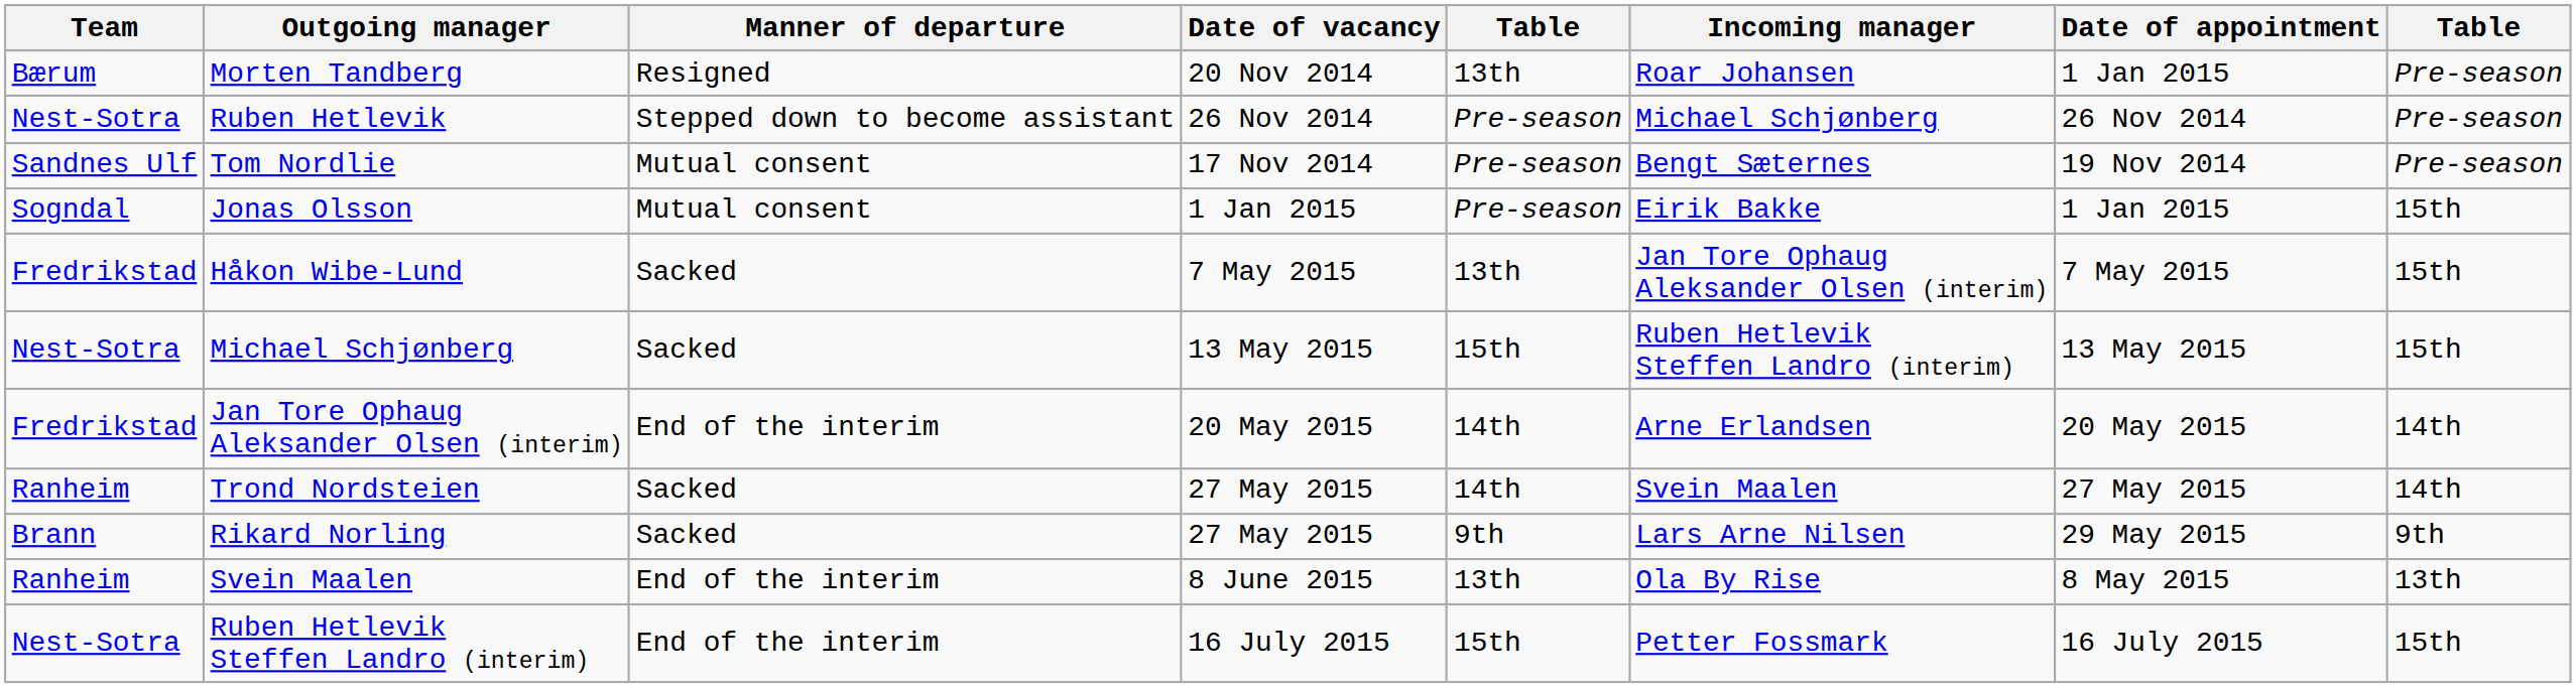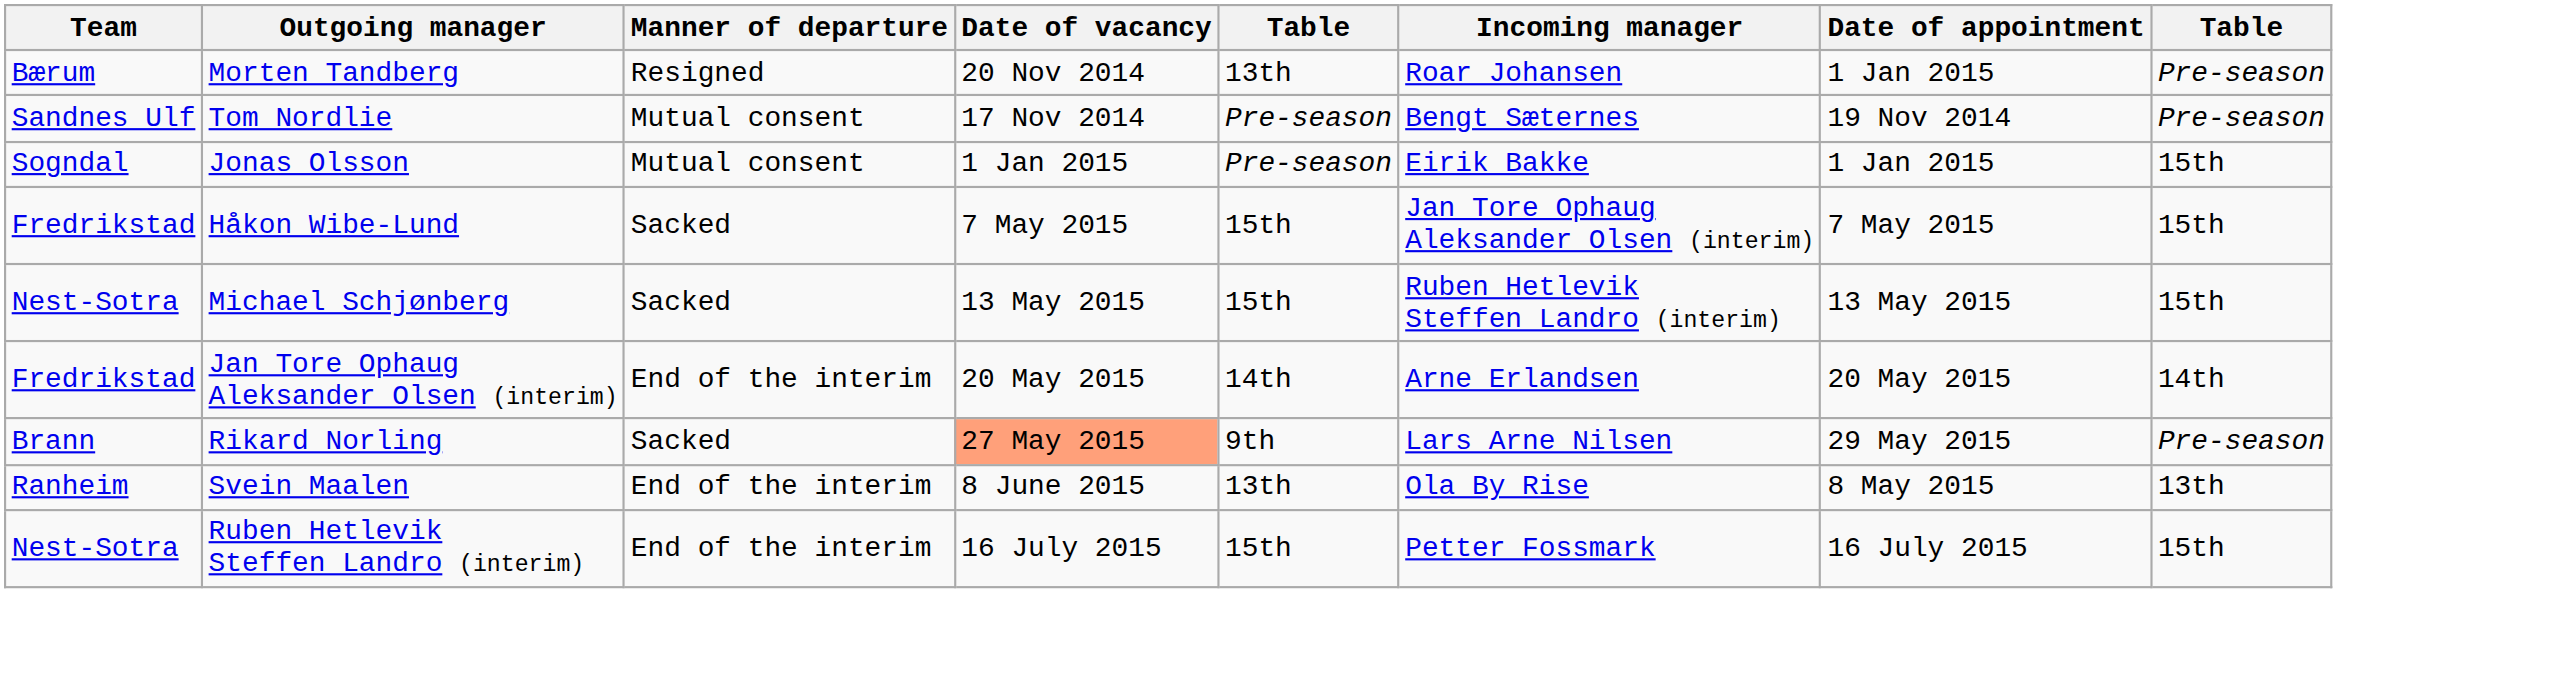 <table class="wikitable">
 <tr>
 <th>Team</th>
 <th>Outgoing manager</th>
 <th>Manner of departure</th>
 <th>Date of vacancy</th>
 <th>Table</th>
 <th>Incoming manager</th>
 <th>Date of appointment</th>
 <th>Table</th>
 </tr>
 <tr>
 <td><a href='#'>Bærum</a></td>
 <td> <a href='#'>Morten Tandberg</a></td>
 <td>Resigned</td>
 <td>20 Nov 2014</td>
 <td>13th</td>
 <td><a href='#'>Roar Johansen</a></td>
 <td>1 Jan 2015</td>
-<td><em>Pre-season</em></td>
-</tr>
-<tr>
-<td><a href='#'>Nest-Sotra</a></td>
-<td> <a href='#'>Ruben Hetlevik</a></td>
-<td>Stepped down to become assistant</td>
-<td>26 Nov 2014</td>
-<td><em>Pre-season</em></td>
-<td><a href='#'>Michael Schjønberg</a></td>
-<td>26 Nov 2014</td>
 <td><em>Pre-season</em></td>
 </tr>
 <tr>
 <td><a href='#'>Sandnes Ulf</a></td>
 <td> <a href='#'>Tom Nordlie</a></td>
 <td>Mutual consent</td>
 <td>17 Nov 2014</td>
 <td><em>Pre-season</em></td>
 <td><a href='#'>Bengt Sæternes</a></td>
 <td>19 Nov 2014</td>
 <td><em>Pre-season</em></td>
 </tr>
 <tr>
 <td><a href='#'>Sogndal</a></td>
 <td> <a href='#'>Jonas Olsson</a></td>
 <td>Mutual consent</td>
 <td>1 Jan 2015</td>
 <td><em>Pre-season</em></td>
 <td><a href='#'>Eirik Bakke</a></td>
 <td>1 Jan 2015</td>
 <td>15th</td>
 </tr>
 <tr>
 <td><a href='#'>Fredrikstad</a></td>
 <td> <a href='#'>Håkon Wibe-Lund</a></td>
 <td>Sacked</td>
 <td>7 May 2015</td>
-<td>13th</td>
+<td>15th</td>
 <td> <a href='#'>Jan Tore Ophaug</a> <br>  <a href='#'>Aleksander Olsen</a> <small>(interim)</small></td>
 <td>7 May 2015</td>
 <td>15th</td>
 </tr>
 <tr>
 <td><a href='#'>Nest-Sotra</a></td>
 <td> <a href='#'>Michael Schjønberg</a></td>
 <td>Sacked</td>
 <td>13 May 2015</td>
 <td>15th</td>
 <td> <a href='#'>Ruben Hetlevik</a> <br>  <a href='#'>Steffen Landro</a> <small>(interim)</small></td>
 <td>13 May 2015</td>
 <td>15th</td>
 </tr>
 <tr>
 <td><a href='#'>Fredrikstad</a></td>
 <td> <a href='#'>Jan Tore Ophaug</a> <br>  <a href='#'>Aleksander Olsen</a> <small>(interim)</small></td>
 <td>End of the interim</td>
 <td>20 May 2015</td>
 <td>14th</td>
 <td> <a href='#'>Arne Erlandsen</a></td>
 <td>20 May 2015</td>
 <td>14th</td>
 </tr>
 <tr>
-<td><a href='#'>Ranheim</a></td>
-<td> <a href='#'>Trond Nordsteien</a></td>
-<td>Sacked</td>
-<td>27 May 2015</td>
-<td>14th</td>
-<td> <a href='#'>Svein Maalen</a></td>
-<td>27 May 2015</td>
-<td>14th</td>
-</tr>
-<tr>
 <td><a href='#'>Brann</a></td>
 <td> <a href='#'>Rikard Norling</a></td>
 <td>Sacked</td>
-<td>27 May 2015</td>
+<td style="background: lightsalmon;">27 May 2015</td>
 <td>9th</td>
 <td> <a href='#'>Lars Arne Nilsen</a></td>
 <td>29 May 2015</td>
-<td>9th</td>
+<td><em>Pre-season</em></td>
 </tr>
 <tr>
 <td><a href='#'>Ranheim</a></td>
 <td> <a href='#'>Svein Maalen</a></td>
 <td>End of the interim</td>
 <td>8 June 2015</td>
 <td>13th</td>
 <td> <a href='#'>Ola By Rise</a></td>
 <td>8 May 2015</td>
 <td>13th</td>
 </tr>
 <tr>
 <td><a href='#'>Nest-Sotra</a></td>
 <td> <a href='#'>Ruben Hetlevik</a> <br>  <a href='#'>Steffen Landro</a> <small>(interim)</small></td>
 <td>End of the interim</td>
 <td>16 July 2015</td>
 <td>15th</td>
 <td> <a href='#'>Petter Fossmark</a></td>
 <td>16 July 2015</td>
 <td>15th</td>
 </tr>
 </table>
